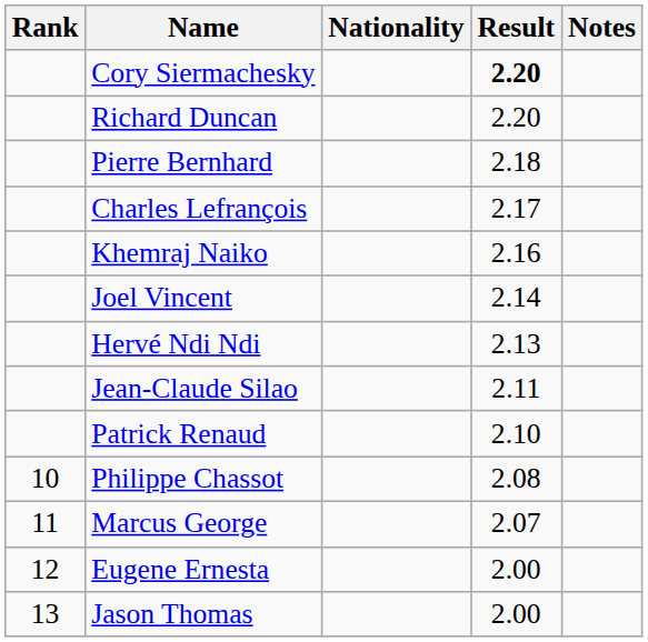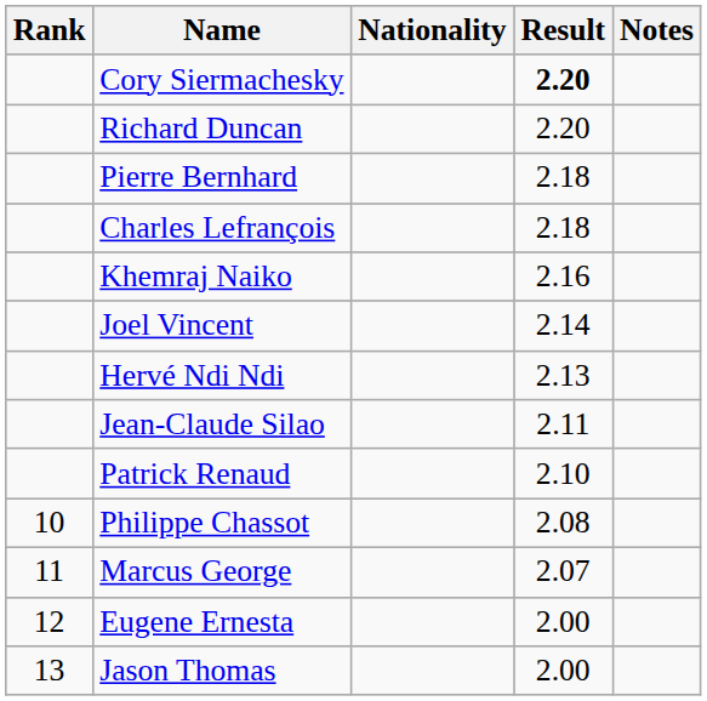 <table class="wikitable sortable" style="text-align:center">
 <tr>
 <th>Rank</th>
 <th>Name</th>
 <th>Nationality</th>
 <th>Result</th>
 <th>Notes</th>
 </tr>
 <tr>
 <td></td>
 <td align=left><a href='#'>Cory Siermachesky</a></td>
 <td align=left></td>
 <td><strong>2.20</strong></td>
 <td></td>
 </tr>
 <tr>
 <td></td>
 <td align=left><a href='#'>Richard Duncan</a></td>
 <td align=left></td>
 <td>2.20</td>
 <td></td>
 </tr>
 <tr>
 <td></td>
 <td align=left><a href='#'>Pierre Bernhard</a></td>
 <td align=left></td>
 <td>2.18</td>
 <td></td>
 </tr>
 <tr>
 <td></td>
 <td align=left><a href='#'>Charles Lefrançois</a></td>
 <td align=left></td>
-<td>2.17</td>
+<td>2.18</td>
 <td></td>
 </tr>
 <tr>
 <td></td>
 <td align=left><a href='#'>Khemraj Naiko</a></td>
 <td align=left></td>
 <td>2.16</td>
 <td></td>
 </tr>
 <tr>
 <td></td>
 <td align=left><a href='#'>Joel Vincent</a></td>
 <td align=left></td>
 <td>2.14</td>
 <td></td>
 </tr>
 <tr>
 <td></td>
 <td align=left><a href='#'>Hervé Ndi Ndi</a></td>
 <td align=left></td>
 <td>2.13</td>
 <td></td>
 </tr>
 <tr>
 <td></td>
 <td align=left><a href='#'>Jean-Claude Silao</a></td>
 <td align=left></td>
 <td>2.11</td>
 <td></td>
 </tr>
 <tr>
 <td></td>
 <td align=left><a href='#'>Patrick Renaud</a></td>
 <td align=left></td>
 <td>2.10</td>
 <td></td>
 </tr>
 <tr>
 <td>10</td>
 <td align=left><a href='#'>Philippe Chassot</a></td>
 <td align=left></td>
 <td>2.08</td>
 <td></td>
 </tr>
 <tr>
 <td>11</td>
 <td align=left><a href='#'>Marcus George</a></td>
 <td align=left></td>
 <td>2.07</td>
 <td></td>
 </tr>
 <tr>
 <td>12</td>
 <td align=left><a href='#'>Eugene Ernesta</a></td>
 <td align=left></td>
 <td>2.00</td>
 <td></td>
 </tr>
 <tr>
 <td>13</td>
 <td align=left><a href='#'>Jason Thomas</a></td>
 <td align=left></td>
 <td>2.00</td>
 <td></td>
 </tr>
 </table>
